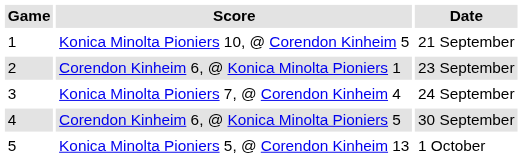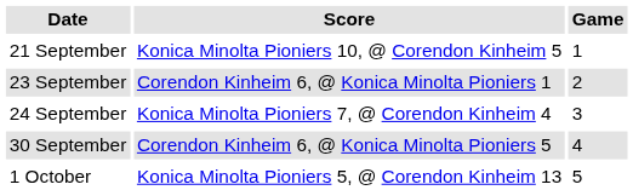 <table border="0" cellspacing="3" cellpadding="3">
 <tr style="background: #e3e3e3;">
+<th>Date</th>
+<th>Score</th>
 <th>Game</th>
-<th>Score</th>
-<th>Date</th>
 </tr>
 <tr>
+<td>21 September</td>
+<td><a href='#'>Konica Minolta Pioniers</a> 10, @ <a href='#'>Corendon Kinheim</a> 5</td>
 <td>1</td>
-<td><a href='#'>Konica Minolta Pioniers</a> 10, @ <a href='#'>Corendon Kinheim</a> 5</td>
-<td>21 September</td>
 </tr>
 <tr style="background: #e3e3e3;">
+<td>23 September</td>
+<td><a href='#'>Corendon Kinheim</a> 6, @ <a href='#'>Konica Minolta Pioniers</a> 1</td>
 <td>2</td>
-<td><a href='#'>Corendon Kinheim</a> 6, @ <a href='#'>Konica Minolta Pioniers</a> 1</td>
-<td>23 September</td>
 </tr>
 <tr>
+<td>24 September</td>
+<td><a href='#'>Konica Minolta Pioniers</a> 7, @ <a href='#'>Corendon Kinheim</a> 4</td>
 <td>3</td>
-<td><a href='#'>Konica Minolta Pioniers</a> 7, @ <a href='#'>Corendon Kinheim</a> 4</td>
-<td>24 September</td>
 </tr>
 <tr style="background: #e3e3e3;">
+<td>30 September</td>
+<td><a href='#'>Corendon Kinheim</a> 6, @ <a href='#'>Konica Minolta Pioniers</a> 5</td>
 <td>4</td>
-<td><a href='#'>Corendon Kinheim</a> 6, @ <a href='#'>Konica Minolta Pioniers</a> 5</td>
-<td>30 September</td>
 </tr>
 <tr>
+<td>1 October</td>
+<td><a href='#'>Konica Minolta Pioniers</a> 5, @ <a href='#'>Corendon Kinheim</a> 13</td>
 <td>5</td>
-<td><a href='#'>Konica Minolta Pioniers</a> 5, @ <a href='#'>Corendon Kinheim</a> 13</td>
-<td>1 October</td>
 </tr>
 </table>
